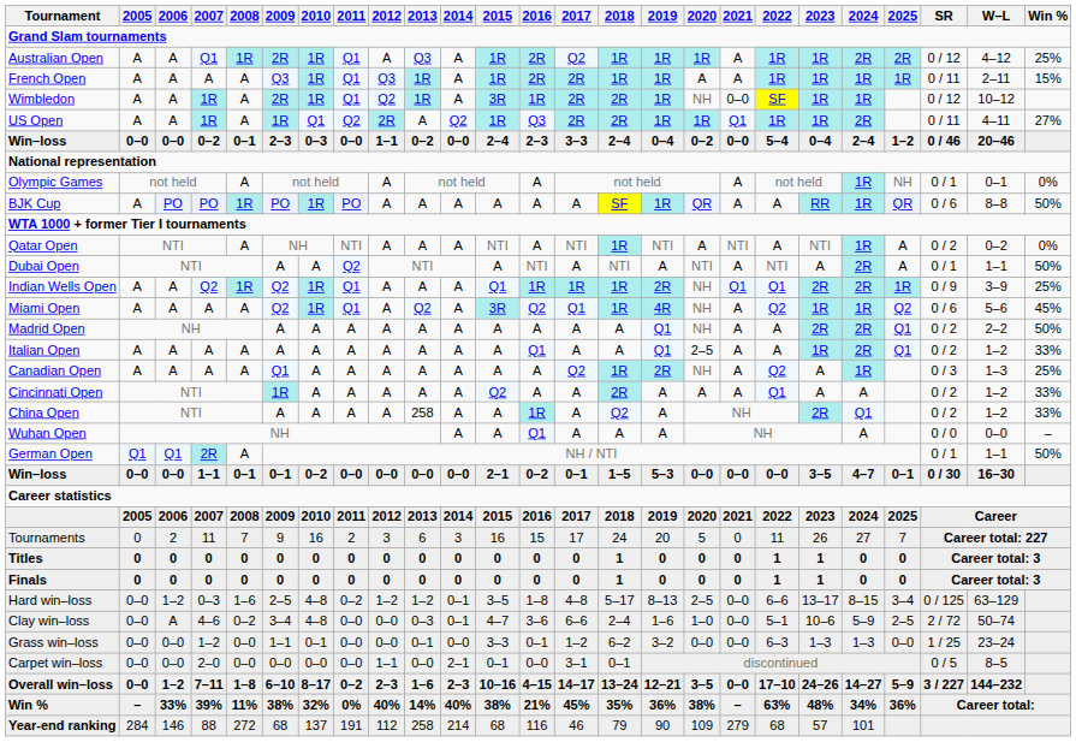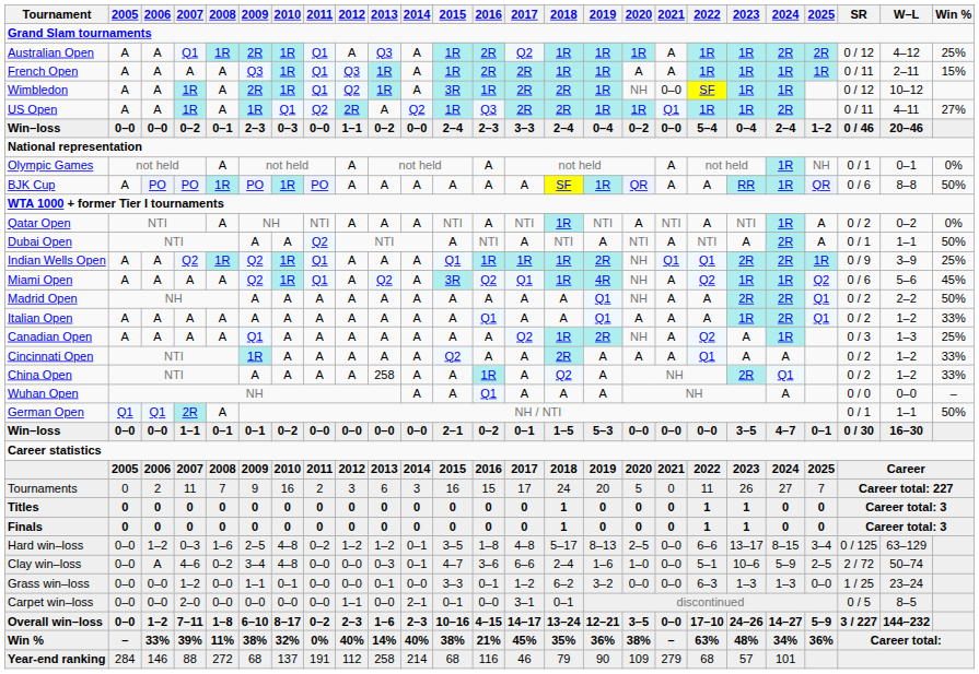 <table class="wikitable nowrap" style=font-size:85%;text-align:center>
 <tr>
 <th>Tournament</th>
 <th><a href='#'>2005</a></th>
 <th><a href='#'>2006</a></th>
 <th><a href='#'>2007</a></th>
 <th><a href='#'>2008</a></th>
 <th><a href='#'>2009</a></th>
 <th><a href='#'>2010</a></th>
 <th><a href='#'>2011</a></th>
 <th><a href='#'>2012</a></th>
 <th><a href='#'>2013</a></th>
 <th><a href='#'>2014</a></th>
 <th><a href='#'>2015</a></th>
 <th><a href='#'>2016</a></th>
 <th><a href='#'>2017</a></th>
 <th><a href='#'>2018</a></th>
 <th><a href='#'>2019</a></th>
 <th><a href='#'>2020</a></th>
 <th><a href='#'>2021</a></th>
 <th><a href='#'>2022</a></th>
 <th><a href='#'>2023</a></th>
 <th><a href='#'>2024</a></th>
 <th><a href='#'>2025</a></th>
 <th>SR</th>
 <th>W–L</th>
 <th>Win %</th>
 </tr>
 <tr>
 <td colspan="25" align="left"><strong><a href='#'>Grand Slam tournaments</a></strong></td>
 </tr>
 <tr>
 <td style="text-align:left"><a href='#'>Australian Open</a></td>
 <td>A</td>
 <td>A</td>
 <td bgcolor=f0f8ff><a href='#'>Q1</a></td>
 <td style="background:#afeeee;"><a href='#'>1R</a></td>
 <td style="background:#afeeee;"><a href='#'>2R</a></td>
 <td style="background:#afeeee;"><a href='#'>1R</a></td>
 <td bgcolor=f0f8ff><a href='#'>Q1</a></td>
 <td>A</td>
 <td bgcolor=f0f8ff><a href='#'>Q3</a></td>
 <td>A</td>
 <td style="background:#afeeee;"><a href='#'>1R</a></td>
 <td style="background:#afeeee;"><a href='#'>2R</a></td>
 <td bgcolor=f0f8ff><a href='#'>Q2</a></td>
 <td style="background:#afeeee;"><a href='#'>1R</a></td>
 <td style="background:#afeeee;"><a href='#'>1R</a></td>
 <td style="background:#afeeee;"><a href='#'>1R</a></td>
 <td>A</td>
 <td style="background:#afeeee;"><a href='#'>1R</a></td>
 <td style="background:#afeeee;"><a href='#'>1R</a></td>
 <td style="background:#afeeee;"><a href='#'>2R</a></td>
 <td style="background:#afeeee;"><a href='#'>2R</a></td>
 <td>0 / 12</td>
 <td>4–12</td>
 <td>25%</td>
 </tr>
 <tr>
 <td style="text-align:left"><a href='#'>French Open</a></td>
 <td>A</td>
 <td>A</td>
 <td>A</td>
 <td>A</td>
 <td bgcolor=f0f8ff><a href='#'>Q3</a></td>
 <td style="background:#afeeee;"><a href='#'>1R</a></td>
 <td bgcolor=f0f8ff><a href='#'>Q1</a></td>
 <td bgcolor=f0f8ff><a href='#'>Q3</a></td>
 <td style="background:#afeeee;"><a href='#'>1R</a></td>
 <td>A</td>
 <td style="background:#afeeee;"><a href='#'>1R</a></td>
 <td style="background:#afeeee;"><a href='#'>2R</a></td>
 <td style="background:#afeeee;"><a href='#'>2R</a></td>
 <td style="background:#afeeee;"><a href='#'>1R</a></td>
 <td style="background:#afeeee;"><a href='#'>1R</a></td>
 <td>A</td>
 <td>A</td>
 <td style="background:#afeeee;"><a href='#'>1R</a></td>
 <td style="background:#afeeee;"><a href='#'>1R</a></td>
 <td style="background:#afeeee;"><a href='#'>1R</a></td>
 <td style="background:#afeeee;"><a href='#'>1R</a></td>
 <td>0 / 11</td>
 <td>2–11</td>
 <td>15%</td>
 </tr>
 <tr>
 <td style="text-align:left"><a href='#'>Wimbledon</a></td>
 <td>A</td>
 <td>A</td>
 <td style="background:#afeeee;"><a href='#'>1R</a></td>
 <td>A</td>
 <td style="background:#afeeee;"><a href='#'>2R</a></td>
 <td style="background:#afeeee;"><a href='#'>1R</a></td>
 <td bgcolor=f0f8ff><a href='#'>Q1</a></td>
 <td bgcolor=f0f8ff><a href='#'>Q2</a></td>
 <td style="background:#afeeee;"><a href='#'>1R</a></td>
 <td>A</td>
 <td style="background:#afeeee;"><a href='#'>3R</a></td>
 <td style="background:#afeeee;"><a href='#'>1R</a></td>
 <td style="background:#afeeee;"><a href='#'>2R</a></td>
 <td style="background:#afeeee;"><a href='#'>2R</a></td>
 <td style="background:#afeeee;"><a href='#'>1R</a></td>
 <td style="color:#767676">NH</td>
 <td>0–0</td>
 <td style="background:yellow;"><a href='#'>SF</a></td>
 <td style="background:#afeeee;"><a href='#'>1R</a></td>
 <td style="background:#afeeee;"><a href='#'>1R</a></td>
 <td></td>
 <td>0 / 12</td>
 <td>10–12</td>
 <td></td>
 </tr>
 <tr>
 <td style="text-align:left"><a href='#'>US Open</a></td>
 <td>A</td>
 <td>A</td>
 <td style="background:#afeeee;"><a href='#'>1R</a></td>
 <td>A</td>
 <td style="background:#afeeee;"><a href='#'>1R</a></td>
 <td bgcolor=f0f8ff><a href='#'>Q1</a></td>
 <td bgcolor=f0f8ff><a href='#'>Q2</a></td>
 <td style="background:#afeeee;"><a href='#'>2R</a></td>
 <td>A</td>
 <td bgcolor=f0f8ff><a href='#'>Q2</a></td>
 <td style="background:#afeeee;"><a href='#'>1R</a></td>
 <td bgcolor=f0f8ff><a href='#'>Q3</a></td>
 <td style="background:#afeeee;"><a href='#'>2R</a></td>
 <td style="background:#afeeee;"><a href='#'>2R</a></td>
 <td style="background:#afeeee;"><a href='#'>1R</a></td>
 <td style="background:#afeeee;"><a href='#'>1R</a></td>
 <td bgcolor=f0f8ff><a href='#'>Q1</a></td>
 <td style="background:#afeeee;"><a href='#'>1R</a></td>
 <td style="background:#afeeee;"><a href='#'>1R</a></td>
 <td style="background:#afeeee;"><a href='#'>2R</a></td>
 <td></td>
 <td>0 / 11</td>
 <td>4–11</td>
 <td>27%</td>
 </tr>
 <tr style="font-weight:bold; background:#efefef;">
 <td style=text-align:left>Win–loss</td>
 <td>0–0</td>
 <td>0–0</td>
 <td>0–2</td>
 <td>0–1</td>
 <td>2–3</td>
 <td>0–3</td>
 <td>0–0</td>
 <td>1–1</td>
 <td>0–2</td>
 <td>0–0</td>
 <td>2–4</td>
 <td>2–3</td>
 <td>3–3</td>
 <td>2–4</td>
 <td>0–4</td>
 <td>0–2</td>
 <td>0–0</td>
 <td>5–4</td>
 <td>0–4</td>
 <td>2–4</td>
 <td>1–2</td>
 <td>0 / 46</td>
 <td>20–46</td>
 <td></td>
 </tr>
 <tr>
 <td colspan="25" align="left"><strong>National representation</strong></td>
 </tr>
 <tr>
 <td style="text-align:left"><a href='#'>Olympic Games</a></td>
 <td colspan=3 style=color:#767676>not held</td>
 <td>A</td>
 <td colspan=3 style=color:#767676>not held</td>
 <td>A</td>
 <td colspan=3 style=color:#767676>not held</td>
 <td>A</td>
 <td colspan=4 style=color:#767676>not held</td>
 <td>A</td>
 <td colspan=2 style=color:#767676>not held</td>
 <td style="background:#afeeee;"><a href='#'>1R</a></td>
 <td style=color:#767676>NH</td>
 <td>0 / 1</td>
 <td>0–1</td>
 <td>0%</td>
 </tr>
 <tr>
 <td style="text-align:left"><a href='#'>BJK Cup</a></td>
 <td>A</td>
 <td bgcolor=ecf2ff><a href='#'>PO</a></td>
 <td bgcolor=ecf2ff><a href='#'>PO</a></td>
 <td bgcolor=afeeee><a href='#'>1R</a></td>
 <td bgcolor=ecf2ff><a href='#'>PO</a></td>
 <td bgcolor=afeeee><a href='#'>1R</a></td>
 <td bgcolor=ecf2ff><a href='#'>PO</a></td>
 <td>A</td>
 <td>A</td>
 <td>A</td>
 <td>A</td>
 <td>A</td>
 <td>A</td>
 <td bgcolor=yellow><a href='#'>SF</a></td>
 <td bgcolor=afeeee><a href='#'>1R</a></td>
 <td bgcolor=ecf2ff><a href='#'>QR</a></td>
 <td>A</td>
 <td>A</td>
 <td bgcolor=afeeee><a href='#'>RR</a></td>
 <td bgcolor=afeeee><a href='#'>1R</a></td>
 <td bgcolor=ecf2ff><a href='#'>QR</a></td>
 <td>0 / 6</td>
 <td>8–8</td>
 <td>50%</td>
 </tr>
 <tr>
 <td colspan="25" align="left"><strong><a href='#'>WTA 1000</a> + former Tier I tournaments</strong></td>
 </tr>
 <tr>
 <td align=left><a href='#'>Qatar Open</a></td>
 <td colspan=3 style=color:#767676>NTI</td>
 <td>A</td>
 <td colspan=2 style=color:#767676>NH</td>
 <td style=color:#767676>NTI</td>
 <td>A</td>
 <td>A</td>
 <td>A</td>
 <td style=color:#767676>NTI</td>
 <td>A</td>
 <td style=color:#767676>NTI</td>
 <td bgcolor=afeeee><a href='#'>1R</a></td>
 <td style=color:#767676>NTI</td>
 <td>A</td>
 <td style=color:#767676>NTI</td>
 <td>A</td>
 <td style=color:#767676>NTI</td>
 <td bgcolor=afeeee><a href='#'>1R</a></td>
 <td>A</td>
 <td>0 / 2</td>
 <td>0–2</td>
 <td>0%</td>
 </tr>
 <tr>
 <td align=left><a href='#'>Dubai Open</a></td>
 <td colspan=4 style=color:#767676>NTI</td>
 <td>A</td>
 <td>A</td>
 <td bgcolor=f0f8ff><a href='#'>Q2</a></td>
 <td colspan=3 style=color:#767676>NTI</td>
 <td>A</td>
 <td style=color:#767676>NTI</td>
 <td>A</td>
 <td style=color:#767676>NTI</td>
 <td>A</td>
 <td style=color:#767676>NTI</td>
 <td>A</td>
 <td style=color:#767676>NTI</td>
 <td>A</td>
 <td bgcolor=afeeee><a href='#'>2R</a></td>
 <td>A</td>
 <td>0 / 1</td>
 <td>1–1</td>
 <td>50%</td>
 </tr>
 <tr>
 <td align=left><a href='#'>Indian Wells Open</a></td>
 <td>A</td>
 <td>A</td>
 <td bgcolor=f0f8ff><a href='#'>Q2</a></td>
 <td bgcolor=afeeee><a href='#'>1R</a></td>
 <td bgcolor=f0f8ff><a href='#'>Q2</a></td>
 <td bgcolor=afeeee><a href='#'>1R</a></td>
 <td bgcolor=f0f8ff><a href='#'>Q1</a></td>
 <td>A</td>
 <td>A</td>
 <td>A</td>
 <td bgcolor=f0f8ff><a href='#'>Q1</a></td>
 <td bgcolor=afeeee><a href='#'>1R</a></td>
 <td bgcolor=afeeee><a href='#'>1R</a></td>
 <td bgcolor=afeeee><a href='#'>1R</a></td>
 <td bgcolor=afeeee><a href='#'>2R</a></td>
 <td style="color:#767676">NH</td>
 <td bgcolor=f0f8ff><a href='#'>Q1</a></td>
 <td bgcolor=f0f8ff><a href='#'>Q1</a></td>
 <td bgcolor=afeeee><a href='#'>2R</a></td>
 <td bgcolor=afeeee><a href='#'>2R</a></td>
 <td bgcolor=afeeee><a href='#'>1R</a></td>
 <td>0 / 9</td>
 <td>3–9</td>
 <td>25%</td>
 </tr>
 <tr>
 <td align=left><a href='#'>Miami Open</a></td>
 <td>A</td>
 <td>A</td>
 <td>A</td>
 <td>A</td>
 <td bgcolor=f0f8ff><a href='#'>Q2</a></td>
 <td bgcolor=afeeee><a href='#'>1R</a></td>
 <td bgcolor=f0f8ff><a href='#'>Q1</a></td>
 <td>A</td>
 <td bgcolor=f0f8ff><a href='#'>Q2</a></td>
 <td>A</td>
 <td bgcolor=afeeee><a href='#'>3R</a></td>
 <td bgcolor=f0f8ff><a href='#'>Q2</a></td>
 <td bgcolor=f0f8ff><a href='#'>Q1</a></td>
 <td bgcolor=afeeee><a href='#'>1R</a></td>
 <td bgcolor=afeeee><a href='#'>4R</a></td>
 <td style="color:#767676">NH</td>
 <td>A</td>
 <td bgcolor=f0f8ff><a href='#'>Q2</a></td>
 <td bgcolor=afeeee><a href='#'>1R</a></td>
 <td bgcolor=afeeee><a href='#'>1R</a></td>
 <td bgcolor=f0f8ff><a href='#'>Q2</a></td>
 <td>0 / 6</td>
 <td>5–6</td>
 <td>45%</td>
 </tr>
 <tr>
 <td align=left><a href='#'>Madrid Open</a></td>
 <td colspan=4 style=color:#767676>NH</td>
 <td>A</td>
 <td>A</td>
 <td>A</td>
 <td>A</td>
 <td>A</td>
 <td>A</td>
 <td>A</td>
 <td>A</td>
 <td>A</td>
 <td>A</td>
 <td bgcolor=f0f8ff><a href='#'>Q1</a></td>
 <td style="color:#767676">NH</td>
 <td>A</td>
 <td>A</td>
 <td bgcolor=afeeee><a href='#'>2R</a></td>
 <td bgcolor=afeeee><a href='#'>2R</a></td>
 <td bgcolor=f0f8ff><a href='#'>Q1</a></td>
 <td>0 / 2</td>
 <td>2–2</td>
 <td>50%</td>
 </tr>
 <tr>
 <td align=left><a href='#'>Italian Open</a></td>
 <td>A</td>
 <td>A</td>
 <td>A</td>
 <td>A</td>
 <td>A</td>
 <td>A</td>
 <td>A</td>
 <td>A</td>
 <td>A</td>
 <td>A</td>
 <td>A</td>
 <td bgcolor=f0f8ff><a href='#'>Q1</a></td>
 <td>A</td>
 <td>A</td>
 <td bgcolor=f0f8ff><a href='#'>Q1</a></td>
-<td>2–5</td>
+<td>A</td>
 <td>A</td>
 <td>A</td>
 <td bgcolor=afeeee><a href='#'>1R</a></td>
 <td bgcolor=afeeee><a href='#'>2R</a></td>
 <td bgcolor=f0f8ff><a href='#'>Q1</a></td>
 <td>0 / 2</td>
 <td>1–2</td>
 <td>33%</td>
 </tr>
 <tr>
 <td align=left><a href='#'>Canadian Open</a></td>
 <td>A</td>
 <td>A</td>
 <td>A</td>
 <td>A</td>
 <td bgcolor=f0f8ff><a href='#'>Q1</a></td>
 <td>A</td>
 <td>A</td>
 <td>A</td>
 <td>A</td>
 <td>A</td>
 <td>A</td>
 <td>A</td>
 <td bgcolor=f0f8ff><a href='#'>Q2</a></td>
 <td bgcolor=afeeee><a href='#'>1R</a></td>
 <td bgcolor=afeeee><a href='#'>2R</a></td>
 <td style="color:#767676">NH</td>
 <td>A</td>
 <td bgcolor=f0f8ff><a href='#'>Q2</a></td>
 <td>A</td>
 <td bgcolor=afeeee><a href='#'>1R</a></td>
 <td></td>
 <td>0 / 3</td>
 <td>1–3</td>
 <td>25%</td>
 </tr>
 <tr>
 <td align=left><a href='#'>Cincinnati Open</a></td>
 <td colspan=4 style=color:#767676>NTI</td>
 <td bgcolor=afeeee><a href='#'>1R</a></td>
 <td>A</td>
 <td>A</td>
 <td>A</td>
 <td>A</td>
 <td>A</td>
 <td bgcolor=f0f8ff><a href='#'>Q2</a></td>
 <td>A</td>
 <td>A</td>
 <td bgcolor=afeeee><a href='#'>2R</a></td>
 <td>A</td>
 <td>A</td>
 <td>A</td>
 <td bgcolor=f0f8ff><a href='#'>Q1</a></td>
 <td>A</td>
 <td>A</td>
 <td></td>
 <td>0 / 2</td>
 <td>1–2</td>
 <td>33%</td>
 </tr>
 <tr>
 <td align=left><a href='#'>China Open</a></td>
 <td colspan=4 style=color:#767676>NTI</td>
 <td>A</td>
 <td>A</td>
 <td>A</td>
 <td>A</td>
 <td>258</td>
 <td>A</td>
 <td>A</td>
 <td bgcolor=afeeee><a href='#'>1R</a></td>
 <td>A</td>
 <td bgcolor=f0f8ff><a href='#'>Q2</a></td>
 <td>A</td>
 <td colspan=3 style="color:#767676">NH</td>
 <td bgcolor=afeeee><a href='#'>2R</a></td>
 <td bgcolor=f0f8ff><a href='#'>Q1</a></td>
 <td></td>
 <td>0 / 2</td>
 <td>1–2</td>
 <td>33%</td>
 </tr>
 <tr>
 <td align=left><a href='#'>Wuhan Open</a></td>
 <td colspan=9 style="color:#767676">NH</td>
 <td>A</td>
 <td>A</td>
 <td bgcolor=f0f8ff><a href='#'>Q1</a></td>
 <td>A</td>
 <td>A</td>
 <td>A</td>
 <td colspan=4 style="color:#767676">NH</td>
 <td>A</td>
 <td></td>
 <td>0 / 0</td>
 <td>0–0</td>
 <td>–</td>
 </tr>
 <tr>
 <td align=left><a href='#'>German Open</a></td>
 <td bgcolor=f0f8ff><a href='#'>Q1</a></td>
 <td bgcolor=f0f8ff><a href='#'>Q1</a></td>
 <td bgcolor=afeeee><a href='#'>2R</a></td>
 <td>A</td>
 <td colspan=17 style=color:#767676>NH / NTI</td>
 <td>0 / 1</td>
 <td>1–1</td>
 <td>50%</td>
 </tr>
 <tr style="font-weight:bold; background:#efefef;">
 <td style=text-align:left>Win–loss</td>
 <td>0–0</td>
 <td>0–0</td>
 <td>1–1</td>
 <td>0–1</td>
 <td>0–1</td>
 <td>0–2</td>
 <td>0–0</td>
 <td>0–0</td>
 <td>0–0</td>
 <td>0–0</td>
 <td>2–1</td>
 <td>0–2</td>
 <td>0–1</td>
 <td>1–5</td>
 <td>5–3</td>
 <td>0–0</td>
 <td>0–0</td>
 <td>0–0</td>
 <td>3–5</td>
 <td>4–7</td>
 <td>0–1</td>
 <td>0 / 30</td>
 <td>16–30</td>
 <td></td>
 </tr>
 <tr>
 <td colspan="25" align="left"><strong>Career statistics</strong></td>
 </tr>
 <tr style="font-weight:bold; background:#efefef;">
 <td></td>
 <td>2005</td>
 <td>2006</td>
 <td>2007</td>
 <td>2008</td>
 <td>2009</td>
 <td>2010</td>
 <td>2011</td>
 <td>2012</td>
 <td>2013</td>
 <td>2014</td>
 <td>2015</td>
 <td>2016</td>
 <td>2017</td>
 <td>2018</td>
 <td>2019</td>
 <td>2020</td>
 <td>2021</td>
 <td>2022</td>
 <td>2023</td>
 <td>2024</td>
 <td>2025</td>
 <td colspan="3">Career</td>
 </tr>
 <tr bgcolor=efefef>
 <td align=left>Tournaments</td>
 <td>0</td>
 <td>2</td>
 <td>11</td>
 <td>7</td>
 <td>9</td>
 <td>16</td>
 <td>2</td>
 <td>3</td>
 <td>6</td>
 <td>3</td>
 <td>16</td>
 <td>15</td>
 <td>17</td>
 <td>24</td>
 <td>20</td>
 <td>5</td>
 <td>0</td>
 <td>11</td>
 <td>26</td>
 <td>27</td>
 <td>7</td>
 <td colspan="3"><strong>Career total: 227</strong></td>
 </tr>
 <tr style="font-weight:bold; background:#efefef;">
 <td style="text-align:left;">Titles</td>
 <td>0</td>
 <td>0</td>
 <td>0</td>
 <td>0</td>
 <td>0</td>
 <td>0</td>
 <td>0</td>
 <td>0</td>
 <td>0</td>
 <td>0</td>
 <td>0</td>
 <td>0</td>
 <td>0</td>
 <td>1</td>
 <td>0</td>
 <td>0</td>
 <td>0</td>
 <td>1</td>
 <td>1</td>
 <td>0</td>
 <td>0</td>
 <td colspan="3">Career total: 3</td>
 </tr>
 <tr style="font-weight:bold; background:#efefef;">
 <td align=left>Finals</td>
 <td>0</td>
 <td>0</td>
 <td>0</td>
 <td>0</td>
 <td>0</td>
 <td>0</td>
 <td>0</td>
 <td>0</td>
 <td>0</td>
 <td>0</td>
 <td>0</td>
 <td>0</td>
 <td>0</td>
 <td>1</td>
 <td>0</td>
 <td>0</td>
 <td>0</td>
 <td>1</td>
 <td>1</td>
 <td>0</td>
 <td>0</td>
 <td colspan="3">Career total: 3</td>
 </tr>
 <tr bgcolor=efefef>
 <td align=left>Hard win–loss</td>
 <td>0–0</td>
 <td>1–2</td>
 <td>0–3</td>
 <td>1–6</td>
 <td>2–5</td>
 <td>4–8</td>
 <td>0–2</td>
 <td>1–2</td>
 <td>1–2</td>
 <td>0–1</td>
 <td>3–5</td>
 <td>1–8</td>
 <td>4–8</td>
 <td>5–17</td>
 <td>8–13</td>
 <td>2–5</td>
 <td>0–0</td>
 <td>6–6</td>
 <td>13–17</td>
 <td>8–15</td>
 <td>3–4</td>
 <td>0 / 125</td>
 <td>63–129</td>
 <td></td>
 </tr>
 <tr bgcolor=efefef>
 <td align=left>Clay win–loss</td>
 <td>0–0</td>
 <td>A</td>
 <td>4–6</td>
 <td>0–2</td>
 <td>3–4</td>
 <td>4–8</td>
 <td>0–0</td>
 <td>0–0</td>
 <td>0–3</td>
 <td>0–1</td>
 <td>4–7</td>
 <td>3–6</td>
 <td>6–6</td>
 <td>2–4</td>
 <td>1–6</td>
 <td>1–0</td>
 <td>0–0</td>
 <td>5–1</td>
 <td>10–6</td>
 <td>5–9</td>
 <td>2–5</td>
 <td>2 / 72</td>
 <td>50–74</td>
 <td></td>
 </tr>
 <tr bgcolor=efefef>
 <td align=left>Grass win–loss</td>
 <td>0–0</td>
 <td>0–0</td>
 <td>1–2</td>
 <td>0–0</td>
 <td>1–1</td>
 <td>0–1</td>
 <td>0–0</td>
 <td>0–0</td>
 <td>0–1</td>
 <td>0–0</td>
 <td>3–3</td>
 <td>0–1</td>
 <td>1–2</td>
 <td>6–2</td>
 <td>3–2</td>
 <td>0–0</td>
 <td>0–0</td>
 <td>6–3</td>
 <td>1–3</td>
 <td>1–3</td>
 <td>0–0</td>
 <td>1 / 25</td>
 <td>23–24</td>
 <td></td>
 </tr>
 <tr bgcolor=efefef>
 <td align=left>Carpet win–loss</td>
 <td>0–0</td>
 <td>0–0</td>
 <td>2–0</td>
 <td>0–0</td>
 <td>0–0</td>
 <td>0–0</td>
 <td>0–0</td>
 <td>1–1</td>
 <td>0–0</td>
 <td>2–1</td>
 <td>0–1</td>
 <td>0–0</td>
 <td>3–1</td>
 <td>0–1</td>
 <td colspan=7 style="color:#767676">discontinued</td>
 <td>0 / 5</td>
 <td>8–5</td>
 <td></td>
 </tr>
 <tr style="font-weight:bold; background:#efefef;">
 <td style="text-align:left;">Overall win–loss</td>
 <td>0–0</td>
 <td>1–2</td>
 <td>7–11</td>
 <td>1–8</td>
 <td>6–10</td>
 <td>8–17</td>
 <td>0–2</td>
 <td>2–3</td>
 <td>1–6</td>
 <td>2–3</td>
 <td>10–16</td>
 <td>4–15</td>
 <td>14–17</td>
 <td>13–24</td>
 <td>12–21</td>
 <td>3–5</td>
 <td>0–0</td>
 <td>17–10</td>
 <td>24–26</td>
 <td>14–27</td>
 <td>5–9</td>
 <td>3 / 227</td>
 <td>144–232</td>
 <td></td>
 </tr>
 <tr style="font-weight:bold; background:#efefef;">
 <td style=text-align:left>Win %</td>
 <td>–</td>
 <td>33%</td>
 <td>39%</td>
 <td>11%</td>
 <td>38%</td>
 <td>32%</td>
 <td>0%</td>
 <td>40%</td>
 <td>14%</td>
 <td>40%</td>
 <td>38%</td>
 <td>21%</td>
 <td>45%</td>
 <td>35%</td>
 <td>36%</td>
 <td>38%</td>
 <td>–</td>
 <td>63%</td>
 <td>48%</td>
 <td>34%</td>
 <td>36%</td>
 <td colspan="3">Career total: </td>
 </tr>
 <tr bgcolor=efefef>
 <td align=left><strong>Year-end ranking</strong></td>
 <td>284</td>
 <td>146</td>
 <td>88</td>
 <td>272</td>
 <td>68</td>
 <td>137</td>
 <td>191</td>
 <td>112</td>
 <td>258</td>
 <td>214</td>
 <td>68</td>
 <td>116</td>
 <td>46</td>
 <td>79</td>
 <td>90</td>
 <td>109</td>
 <td>279</td>
 <td>68</td>
 <td>57</td>
 <td>101</td>
 <td></td>
 <td colspan="3"></td>
 </tr>
 </table>
